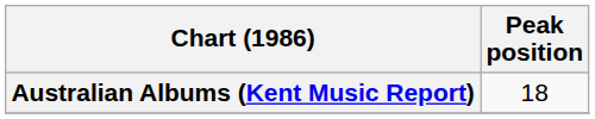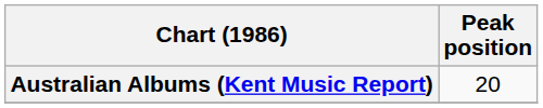 <table class="wikitable sortable plainrowheaders" style="text-align:center">
 <tr>
 <th scope="col">Chart (1986)</th>
 <th scope="col">Peak<br> position</th>
 </tr>
 <tr>
 <th scope="row">Australian Albums (<a href='#'>Kent Music Report</a>)</th>
-<td>18</td>
+<td>20</td>
 </tr>
 <tr>
 </tr>
 <tr>
 </tr>
 <tr>
 </tr>
 <tr>
 </tr>
 <tr>
 </tr>
 <tr>
 </tr>
 <tr>
 </tr>
 <tr>
 </tr>
 <tr>
 </tr>
 </table>
